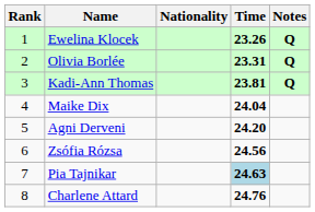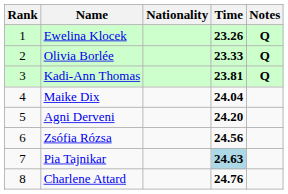 <table class="wikitable sortable" style="text-align:center">
 <tr>
 <th>Rank</th>
 <th>Name</th>
 <th>Nationality</th>
 <th>Time</th>
 <th>Notes</th>
 </tr>
 <tr bgcolor=ccffcc>
 <td>1</td>
 <td align=left><a href='#'>Ewelina Klocek</a></td>
 <td align=left></td>
 <td><strong>23.26</strong></td>
 <td><strong>Q</strong></td>
 </tr>
 <tr bgcolor=ccffcc>
 <td>2</td>
 <td align=left><a href='#'>Olivia Borlée</a></td>
 <td align=left></td>
-<td><strong>23.31</strong></td>
+<td><strong>23.33</strong></td>
 <td><strong>Q</strong></td>
 </tr>
 <tr bgcolor=ccffcc>
 <td>3</td>
 <td align=left><a href='#'>Kadi-Ann Thomas</a></td>
 <td align=left></td>
 <td><strong>23.81</strong></td>
 <td><strong>Q</strong></td>
 </tr>
 <tr>
 <td>4</td>
 <td align=left><a href='#'>Maike Dix</a></td>
 <td align=left></td>
 <td><strong>24.04</strong></td>
 <td></td>
 </tr>
 <tr>
 <td>5</td>
 <td align=left><a href='#'>Agni Derveni</a></td>
 <td align=left></td>
 <td><strong>24.20</strong></td>
 <td></td>
 </tr>
 <tr>
 <td>6</td>
 <td align=left><a href='#'>Zsófia Rózsa</a></td>
 <td align=left></td>
 <td><strong>24.56</strong></td>
 <td></td>
 </tr>
 <tr>
 <td>7</td>
 <td align=left><a href='#'>Pia Tajnikar</a></td>
 <td align=left></td>
 <td style="background: lightblue;"><strong>24.63</strong></td>
 <td></td>
 </tr>
 <tr>
 <td>8</td>
 <td align=left><a href='#'>Charlene Attard</a></td>
 <td align=left></td>
 <td><strong>24.76</strong></td>
 <td></td>
 </tr>
 </table>
